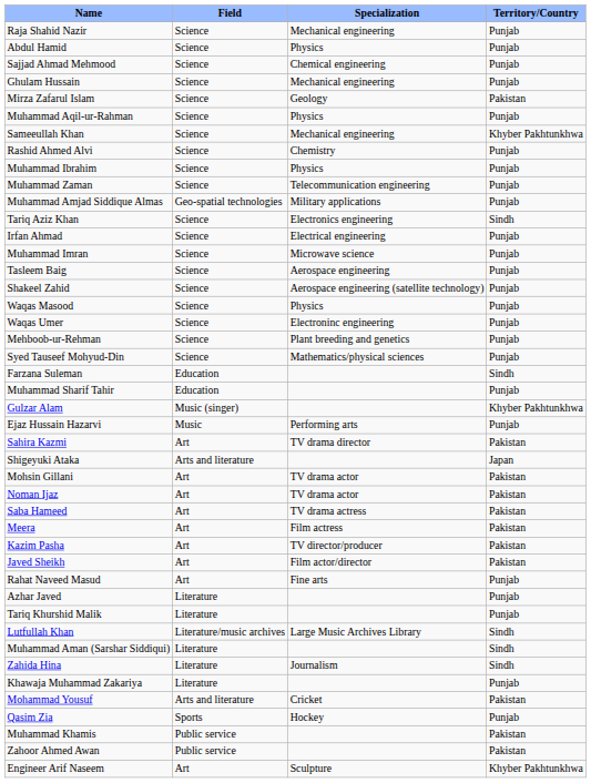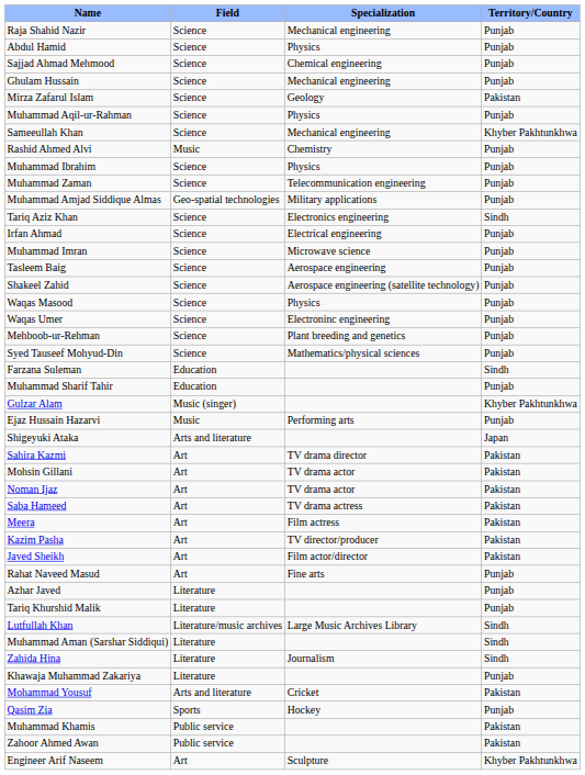 <table class="wikitable">
 <tr>
 <th style="background:#9BF"><span>Name</span></th>
 <th style="background:#9BF"><span>Field</span></th>
 <th style="background:#9BF"><span>Specialization</span></th>
 <th style="background:#9BF"><span>Territory/Country</span></th>
 </tr>
 <tr>
 <td>Raja Shahid Nazir</td>
 <td>Science</td>
 <td>Mechanical engineering</td>
 <td>Punjab</td>
 </tr>
 <tr>
 <td>Abdul Hamid</td>
 <td>Science</td>
 <td>Physics</td>
 <td>Punjab</td>
 </tr>
 <tr>
 <td>Sajjad Ahmad Mehmood</td>
 <td>Science</td>
 <td>Chemical engineering</td>
 <td>Punjab</td>
 </tr>
 <tr>
 <td>Ghulam Hussain</td>
 <td>Science</td>
 <td>Mechanical engineering</td>
 <td>Punjab</td>
 </tr>
 <tr>
 <td>Mirza Zafarul Islam</td>
 <td>Science</td>
 <td>Geology</td>
 <td>Pakistan</td>
 </tr>
 <tr>
 <td>Muhammad Aqil-ur-Rahman</td>
 <td>Science</td>
 <td>Physics</td>
 <td>Punjab</td>
 </tr>
 <tr>
 <td>Sameeullah Khan</td>
 <td>Science</td>
 <td>Mechanical engineering</td>
 <td>Khyber Pakhtunkhwa</td>
 </tr>
 <tr>
 <td>Rashid Ahmed Alvi</td>
-<td>Science</td>
+<td>Music</td>
 <td>Chemistry</td>
 <td>Punjab</td>
 </tr>
 <tr>
 <td>Muhammad Ibrahim</td>
 <td>Science</td>
 <td>Physics</td>
 <td>Punjab</td>
 </tr>
 <tr>
 <td>Muhammad Zaman</td>
 <td>Science</td>
 <td>Telecommunication engineering</td>
 <td>Punjab</td>
 </tr>
 <tr>
 <td>Muhammad Amjad Siddique Almas</td>
 <td>Geo-spatial technologies</td>
 <td>Military applications</td>
 <td>Punjab</td>
 </tr>
 <tr>
 <td>Tariq Aziz Khan</td>
 <td>Science</td>
 <td>Electronics engineering</td>
 <td>Sindh</td>
 </tr>
 <tr>
 <td>Irfan Ahmad</td>
 <td>Science</td>
 <td>Electrical engineering</td>
 <td>Punjab</td>
 </tr>
 <tr>
 <td>Muhammad Imran</td>
 <td>Science</td>
 <td>Microwave science</td>
 <td>Punjab</td>
 </tr>
 <tr>
 <td>Tasleem Baig</td>
 <td>Science</td>
 <td>Aerospace engineering</td>
 <td>Punjab</td>
 </tr>
 <tr>
 <td>Shakeel Zahid</td>
 <td>Science</td>
 <td>Aerospace engineering (satellite technology)</td>
 <td>Punjab</td>
 </tr>
 <tr>
 <td>Waqas Masood</td>
 <td>Science</td>
 <td>Physics</td>
 <td>Punjab</td>
 </tr>
 <tr>
 <td>Waqas Umer</td>
 <td>Science</td>
 <td>Electroninc engineering</td>
 <td>Punjab</td>
 </tr>
 <tr>
 <td>Mehboob-ur-Rehman</td>
 <td>Science</td>
 <td>Plant breeding and genetics</td>
 <td>Punjab</td>
 </tr>
 <tr>
 <td>Syed Tauseef Mohyud-Din</td>
 <td>Science</td>
 <td>Mathematics/physical sciences</td>
 <td>Punjab</td>
 </tr>
 <tr>
 <td>Farzana Suleman</td>
 <td>Education</td>
 <td></td>
 <td>Sindh</td>
 </tr>
 <tr>
 <td>Muhammad Sharif Tahir</td>
 <td>Education</td>
 <td></td>
 <td>Punjab</td>
 </tr>
 <tr>
 <td><a href='#'>Gulzar Alam</a></td>
 <td>Music (singer)</td>
 <td></td>
 <td>Khyber Pakhtunkhwa</td>
 </tr>
 <tr>
 <td>Ejaz Hussain Hazarvi</td>
 <td>Music</td>
 <td>Performing arts</td>
 <td>Punjab</td>
 </tr>
 <tr>
+<td>Shigeyuki Ataka</td>
+<td>Arts and literature</td>
+<td></td>
+<td>Japan</td>
+</tr>
+<tr>
 <td><a href='#'>Sahira Kazmi</a></td>
 <td>Art</td>
 <td>TV drama director</td>
 <td>Pakistan</td>
-</tr>
-<tr>
-<td>Shigeyuki Ataka</td>
-<td>Arts and literature</td>
-<td></td>
-<td>Japan</td>
 </tr>
 <tr>
 <td>Mohsin Gillani</td>
 <td>Art</td>
 <td>TV drama actor</td>
 <td>Pakistan</td>
 </tr>
 <tr>
 <td><a href='#'>Noman Ijaz</a></td>
 <td>Art</td>
 <td>TV drama actor</td>
 <td>Pakistan</td>
 </tr>
 <tr>
 <td><a href='#'>Saba Hameed</a></td>
 <td>Art</td>
 <td>TV drama actress</td>
 <td>Pakistan</td>
 </tr>
 <tr>
 <td><a href='#'>Meera</a></td>
 <td>Art</td>
 <td>Film actress</td>
 <td>Pakistan</td>
 </tr>
 <tr>
 <td><a href='#'>Kazim Pasha</a></td>
 <td>Art</td>
 <td>TV director/producer</td>
 <td>Pakistan</td>
 </tr>
 <tr>
 <td><a href='#'>Javed Sheikh</a></td>
 <td>Art</td>
 <td>Film actor/director</td>
 <td>Pakistan</td>
 </tr>
 <tr>
 <td>Rahat Naveed Masud</td>
 <td>Art</td>
 <td>Fine arts</td>
 <td>Punjab</td>
 </tr>
 <tr>
 <td>Azhar Javed</td>
 <td>Literature</td>
 <td></td>
 <td>Punjab</td>
 </tr>
 <tr>
 <td>Tariq Khurshid Malik</td>
 <td>Literature</td>
 <td></td>
 <td>Punjab</td>
 </tr>
 <tr>
 <td><a href='#'>Lutfullah Khan</a></td>
 <td>Literature/music archives</td>
 <td>Large Music Archives Library</td>
 <td>Sindh</td>
 </tr>
 <tr>
 <td>Muhammad Aman (Sarshar Siddiqui)</td>
 <td>Literature</td>
 <td></td>
 <td>Sindh</td>
 </tr>
 <tr>
 <td><a href='#'>Zahida Hina</a></td>
 <td>Literature</td>
 <td>Journalism</td>
 <td>Sindh</td>
 </tr>
 <tr>
 <td>Khawaja Muhammad Zakariya</td>
 <td>Literature</td>
 <td></td>
 <td>Punjab</td>
 </tr>
 <tr>
 <td><a href='#'>Mohammad Yousuf</a></td>
 <td>Arts and literature</td>
 <td>Cricket</td>
 <td>Pakistan</td>
 </tr>
 <tr>
 <td><a href='#'>Qasim Zia</a></td>
 <td>Sports</td>
 <td>Hockey</td>
 <td>Punjab</td>
 </tr>
 <tr>
 <td>Muhammad Khamis</td>
 <td>Public service</td>
 <td></td>
 <td>Pakistan</td>
 </tr>
 <tr>
 <td>Zahoor Ahmed Awan</td>
 <td>Public service</td>
 <td></td>
 <td>Pakistan</td>
 </tr>
 <tr>
 <td>Engineer Arif Naseem</td>
 <td>Art</td>
 <td>Sculpture</td>
 <td>Khyber Pakhtunkhwa</td>
 </tr>
 </table>
